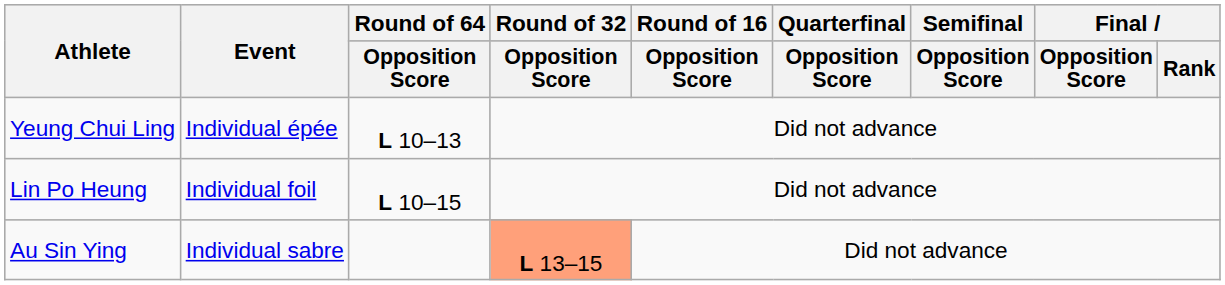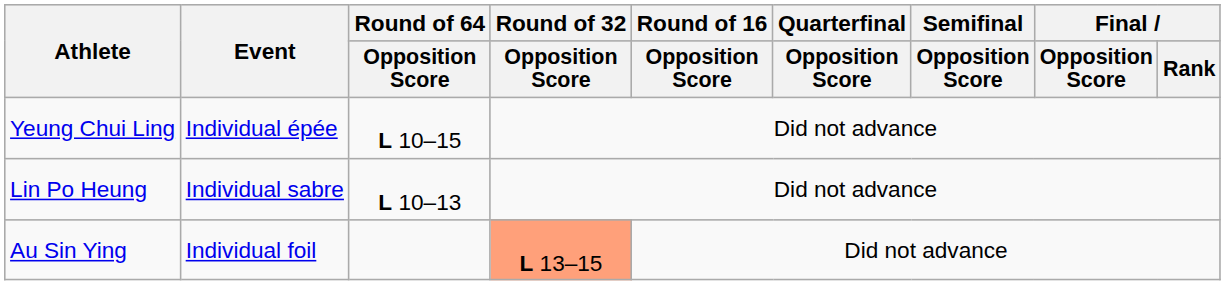 <table class="wikitable" style="font-size:90%">
 <tr>
 <th rowspan=2>Athlete</th>
 <th rowspan=2>Event</th>
 <th>Round of 64</th>
 <th>Round of 32</th>
 <th>Round of 16</th>
 <th>Quarterfinal</th>
 <th>Semifinal</th>
 <th colspan=2>Final / </th>
 </tr>
 <tr style="font-size:95%">
 <th>Opposition <br> Score</th>
 <th>Opposition <br> Score</th>
 <th>Opposition <br> Score</th>
 <th>Opposition <br> Score</th>
 <th>Opposition <br> Score</th>
 <th>Opposition <br> Score</th>
 <th>Rank</th>
 </tr>
 <tr align=center>
 <td align=left><a href='#'>Yeung Chui Ling</a></td>
 <td align=left><a href='#'>Individual épée</a></td>
+<td><br> <strong>L</strong> 10–15</td>
+<td colspan=6>Did not advance</td>
+</tr>
+<tr align=center>
+<td align=left><a href='#'>Lin Po Heung</a></td>
+<td align=left><a href='#'>Individual sabre</a></td>
 <td><br> <strong>L</strong> 10–13</td>
 <td colspan=6>Did not advance</td>
 </tr>
 <tr align=center>
-<td align=left><a href='#'>Lin Po Heung</a></td>
+<td align=left><a href='#'>Au Sin Ying</a></td>
 <td align=left><a href='#'>Individual foil</a></td>
-<td><br> <strong>L</strong> 10–15</td>
-<td colspan=6>Did not advance</td>
-</tr>
-<tr align=center>
-<td align=left><a href='#'>Au Sin Ying</a></td>
-<td align=left><a href='#'>Individual sabre</a></td>
 <td></td>
 <td style="background: lightsalmon;"><br> <strong>L</strong> 13–15</td>
 <td colspan=5>Did not advance</td>
 </tr>
 </table>
